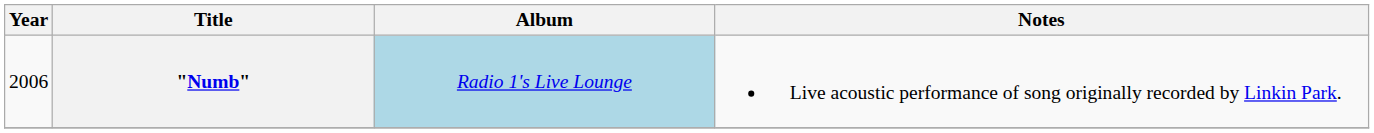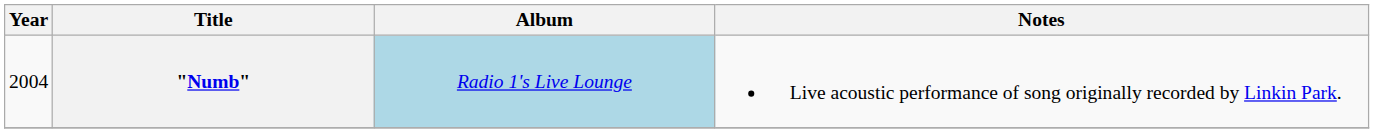 <table class="wikitable plainrowheaders" style="text-align:center;">
 <tr>
 <th scope="col" style="width:1em;">Year</th>
 <th scope="col" style="width:16em;">Title</th>
 <th scope="col" style="width:17em;">Album</th>
 <th scope="col" style="width:33em;">Notes</th>
 </tr>
 <tr>
-<td>2006</td>
+<td>2004</td>
 <th scope="row">"<a href='#'>Numb</a>"</th>
 <td style="background: lightblue;"><em><a href='#'>Radio 1's Live Lounge</a></em></td>
 <td><br><ul><li>Live acoustic performance of song originally recorded by <a href='#'>Linkin Park</a>.</li></ul></td>
 </tr>
 <tr>
 </tr>
 </table>
